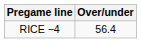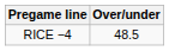 <table class="wikitable">
 <tr align="center">
 <th style=>Pregame line</th>
 <th style=>Over/under</th>
 </tr>
 <tr align="center">
 <td>RICE −4</td>
-<td>56.4</td>
+<td>48.5</td>
 </tr>
 </table>
